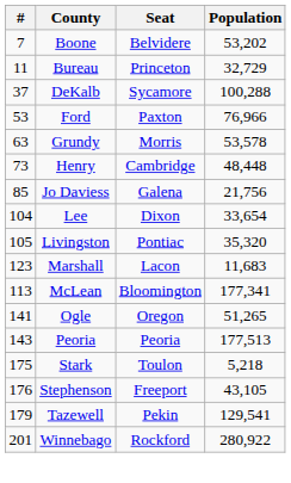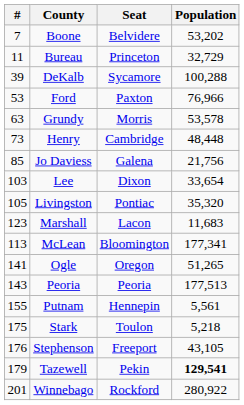 <table class="wikitable sortable" style="text-align:center;">
 <tr>
 <th>#</th>
 <th>County</th>
 <th>Seat</th>
 <th>Population</th>
 </tr>
 <tr>
 <td>7</td>
 <td><a href='#'>Boone</a></td>
 <td><a href='#'>Belvidere</a></td>
 <td>53,202</td>
 </tr>
 <tr>
 <td>11</td>
 <td><a href='#'>Bureau</a></td>
 <td><a href='#'>Princeton</a></td>
 <td>32,729</td>
 </tr>
 <tr>
-<td>37</td>
+<td>39</td>
 <td><a href='#'>DeKalb</a></td>
 <td><a href='#'>Sycamore</a></td>
 <td>100,288</td>
 </tr>
 <tr>
 <td>53</td>
 <td><a href='#'>Ford</a></td>
 <td><a href='#'>Paxton</a></td>
 <td>76,966</td>
 </tr>
 <tr>
 <td>63</td>
 <td><a href='#'>Grundy</a></td>
 <td><a href='#'>Morris</a></td>
 <td>53,578</td>
 </tr>
 <tr>
 <td>73</td>
 <td><a href='#'>Henry</a></td>
 <td><a href='#'>Cambridge</a></td>
 <td>48,448</td>
 </tr>
 <tr>
 <td>85</td>
 <td><a href='#'>Jo Daviess</a></td>
 <td><a href='#'>Galena</a></td>
 <td>21,756</td>
 </tr>
 <tr>
-<td>104</td>
+<td>103</td>
 <td><a href='#'>Lee</a></td>
 <td><a href='#'>Dixon</a></td>
 <td>33,654</td>
 </tr>
 <tr>
 <td>105</td>
 <td><a href='#'>Livingston</a></td>
 <td><a href='#'>Pontiac</a></td>
 <td>35,320</td>
 </tr>
 <tr>
 <td>123</td>
 <td><a href='#'>Marshall</a></td>
 <td><a href='#'>Lacon</a></td>
 <td>11,683</td>
 </tr>
 <tr>
 <td>113</td>
 <td><a href='#'>McLean</a></td>
 <td><a href='#'>Bloomington</a></td>
 <td>177,341</td>
 </tr>
 <tr>
 <td>141</td>
 <td><a href='#'>Ogle</a></td>
 <td><a href='#'>Oregon</a></td>
 <td>51,265</td>
 </tr>
 <tr>
 <td>143</td>
 <td><a href='#'>Peoria</a></td>
 <td><a href='#'>Peoria</a></td>
 <td>177,513</td>
 </tr>
 <tr>
+<td>155</td>
+<td><a href='#'>Putnam</a></td>
+<td><a href='#'>Hennepin</a></td>
+<td>5,561</td>
+</tr>
+<tr>
 <td>175</td>
 <td><a href='#'>Stark</a></td>
 <td><a href='#'>Toulon</a></td>
 <td>5,218</td>
 </tr>
 <tr>
 <td>176</td>
 <td><a href='#'>Stephenson</a></td>
 <td><a href='#'>Freeport</a></td>
 <td>43,105</td>
 </tr>
 <tr>
 <td>179</td>
 <td><a href='#'>Tazewell</a></td>
 <td><a href='#'>Pekin</a></td>
-<td>129,541</td>
+<td><strong>129,541</strong></td>
 </tr>
 <tr>
 <td>201</td>
 <td><a href='#'>Winnebago</a></td>
 <td><a href='#'>Rockford</a></td>
 <td>280,922</td>
 </tr>
 </table>
